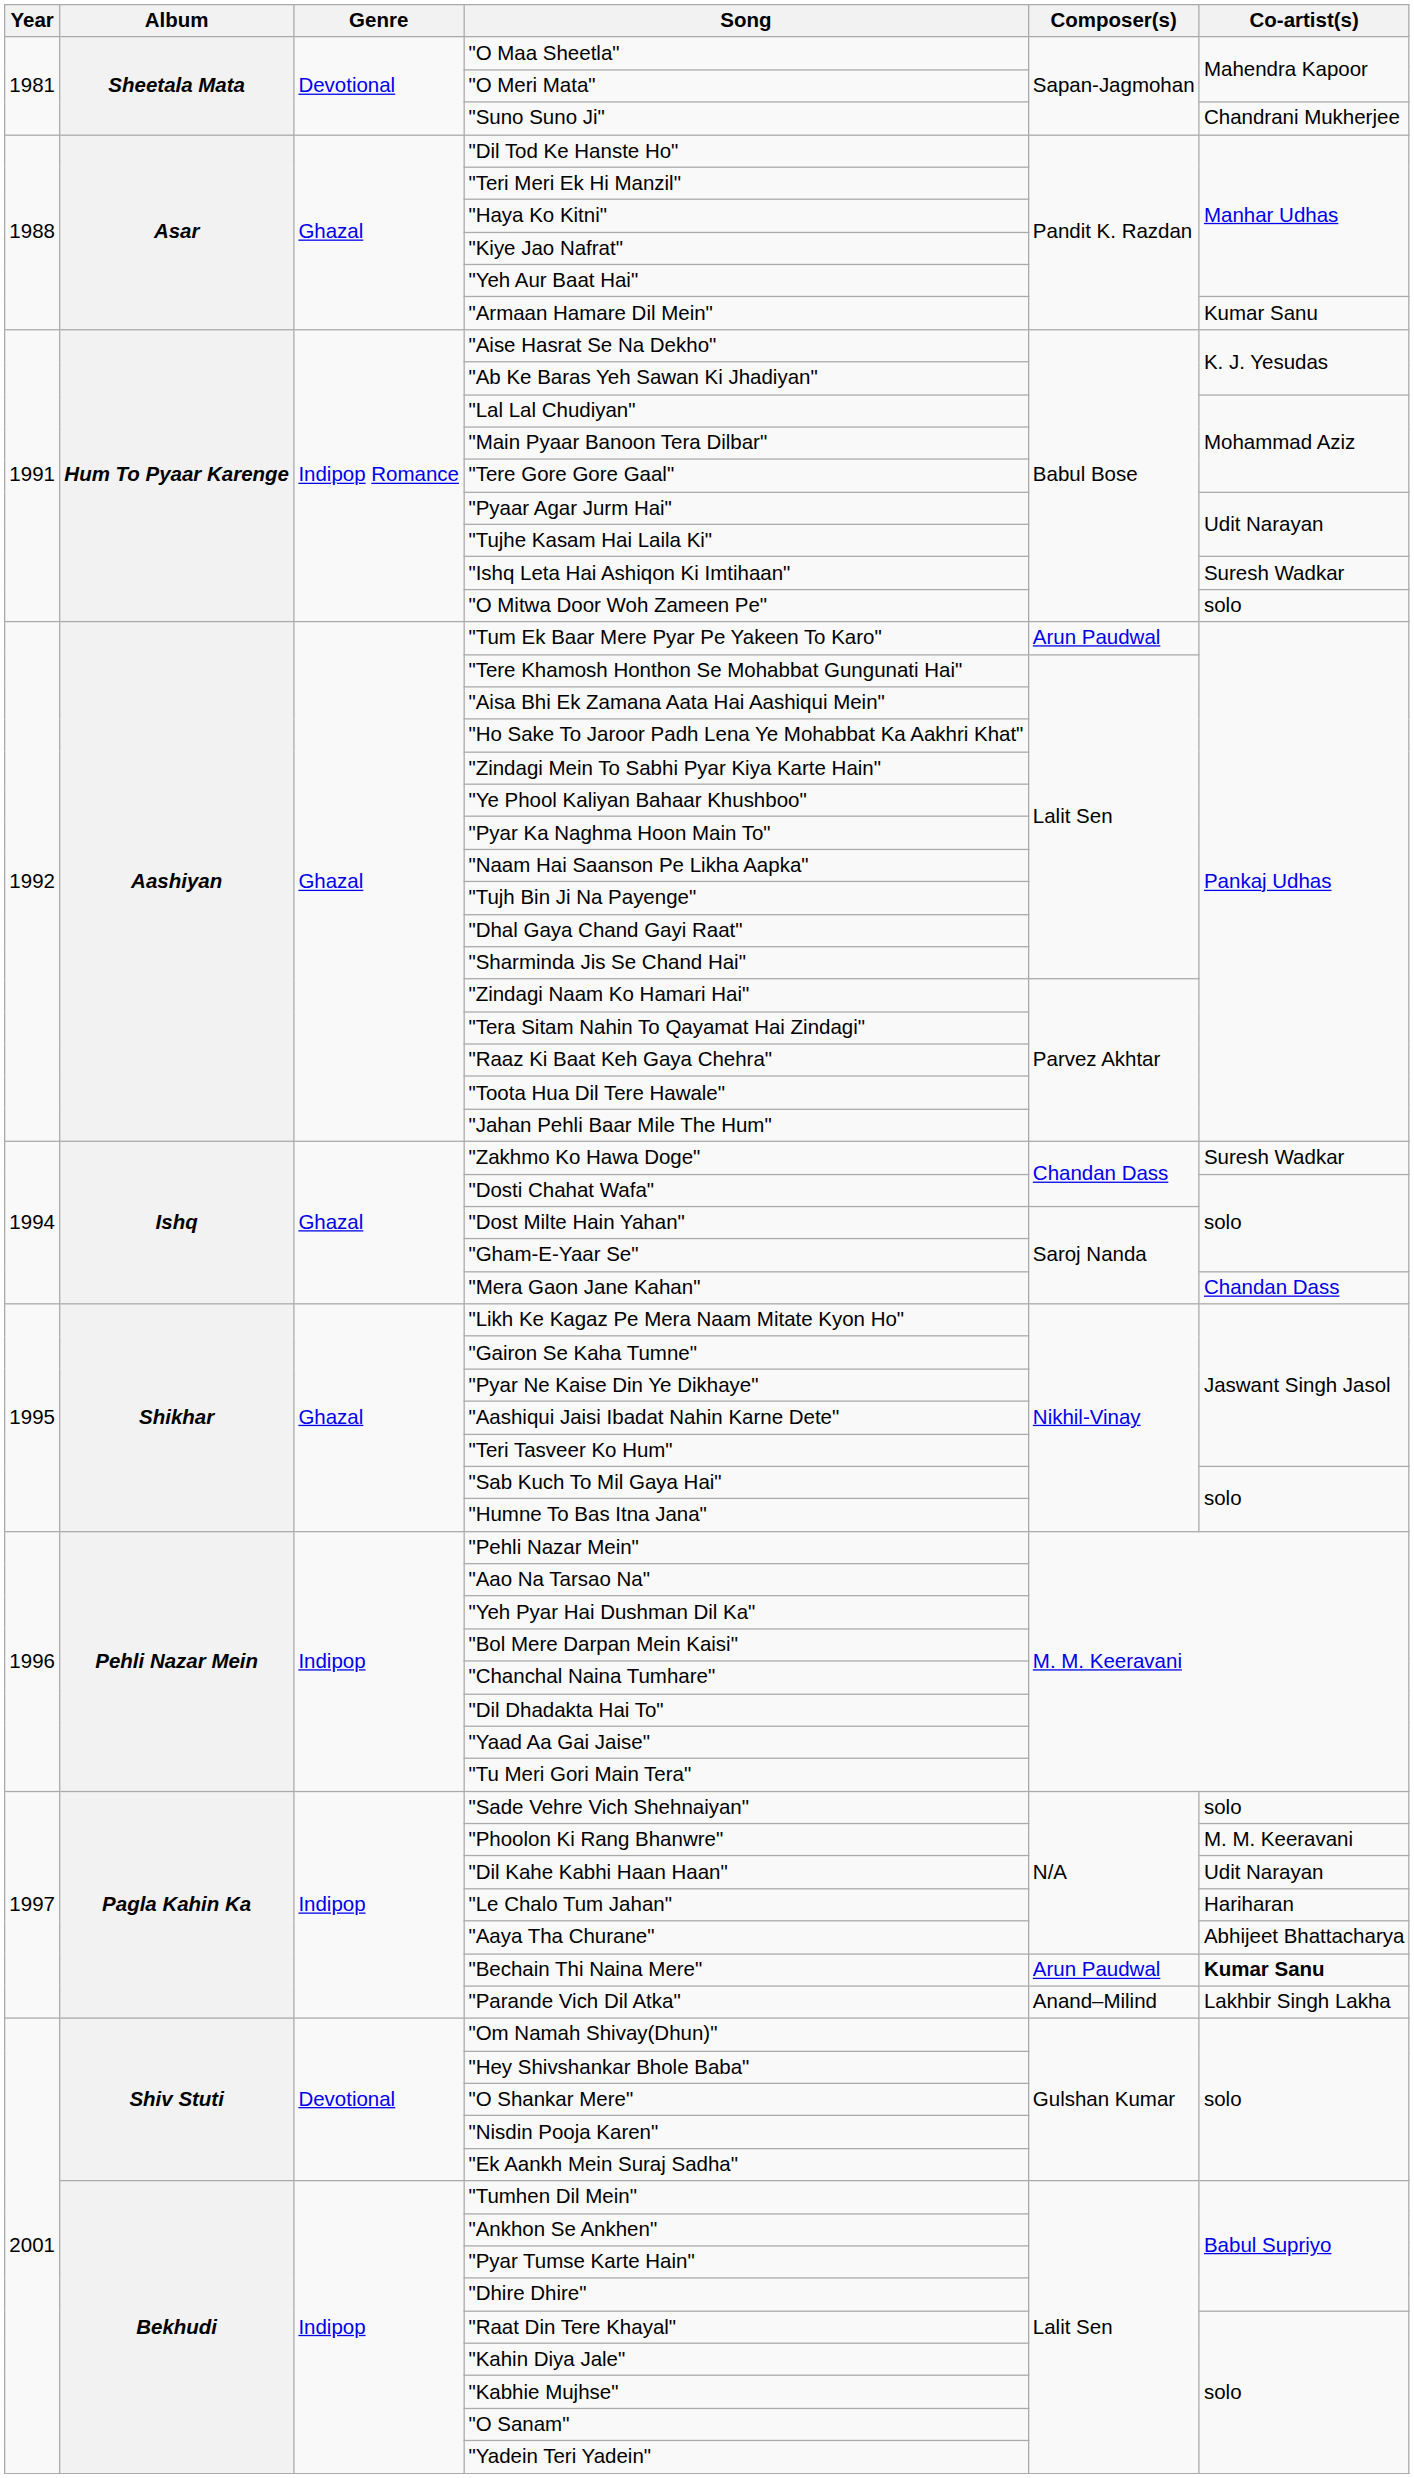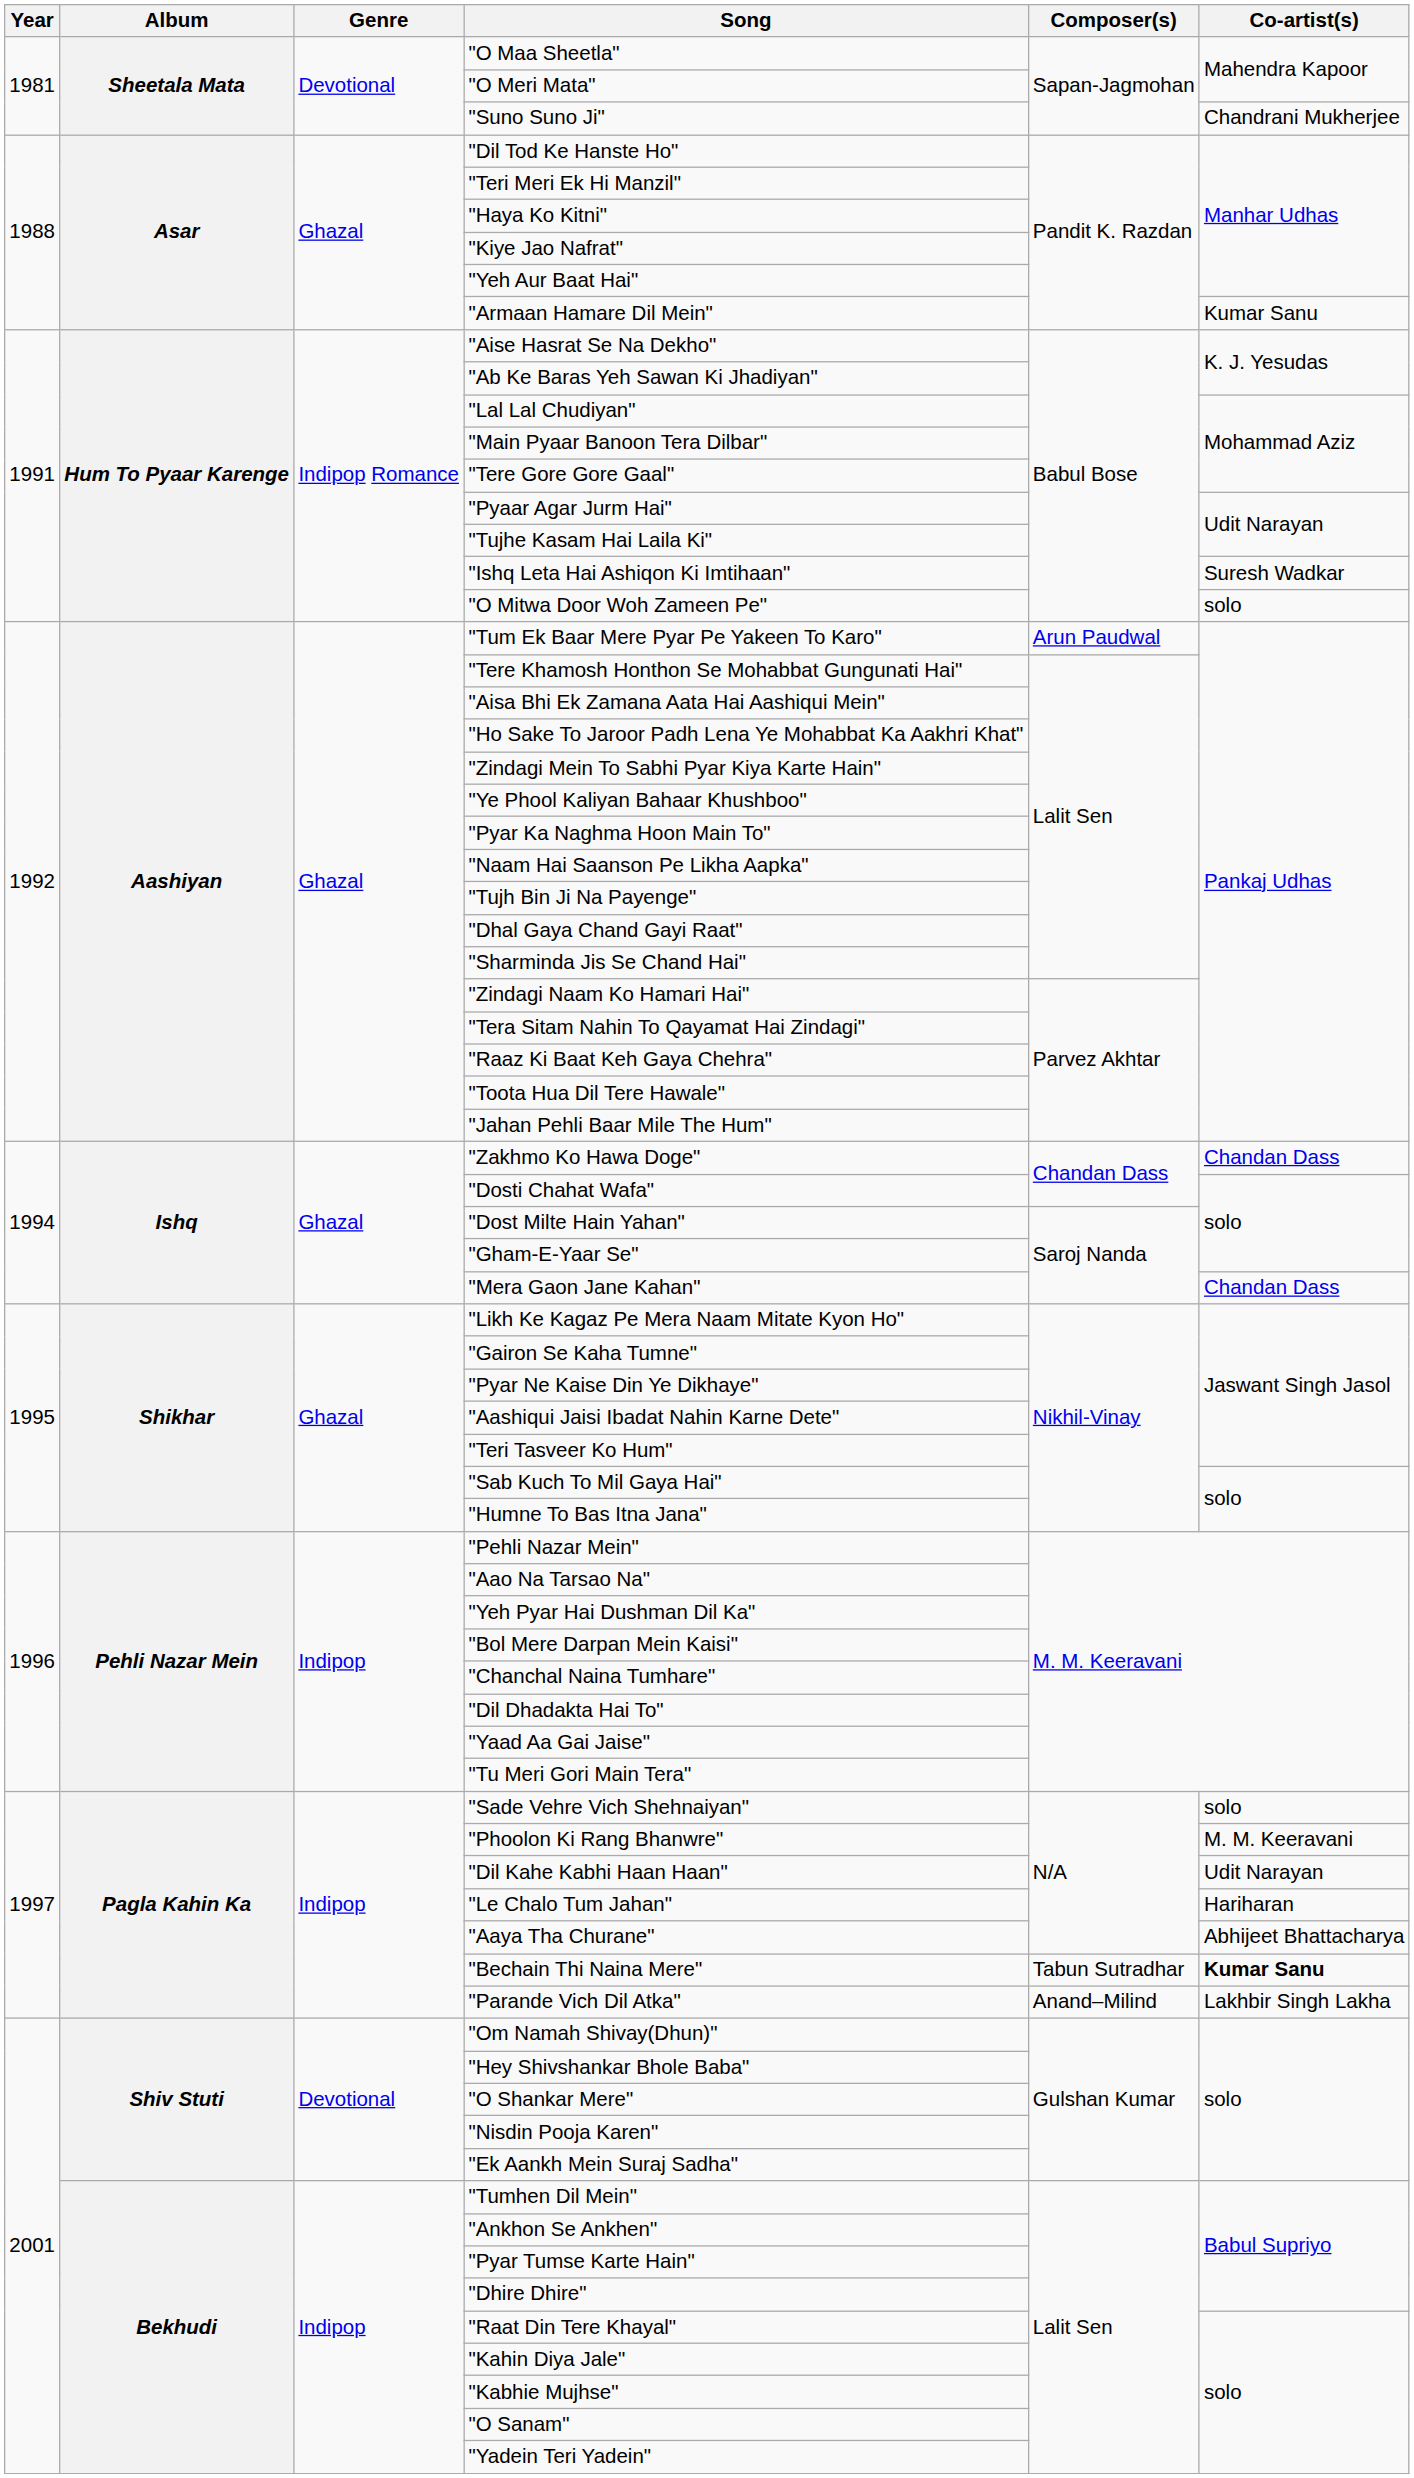 <table class="wikitable">
 <tr>
 <th>Year</th>
 <th>Album</th>
 <th>Genre</th>
 <th>Song</th>
 <th>Composer(s)</th>
 <th>Co-artist(s)</th>
 </tr>
 <tr>
 <td rowspan=3>1981</td>
 <th Rowspan=3><em>Sheetala Mata</em></th>
 <td Rowspan=3><a href='#'>Devotional</a></td>
 <td>"O Maa Sheetla"</td>
 <td rowspan=3>Sapan-Jagmohan</td>
 <td rowspan=2>Mahendra Kapoor</td>
 </tr>
 <tr>
 <td>"O Meri Mata"</td>
 </tr>
 <tr>
 <td>"Suno Suno Ji"</td>
 <td>Chandrani Mukherjee</td>
 </tr>
 <tr>
 <td rowspan=6>1988</td>
 <th rowspan=6><em>Asar</em></th>
 <td rowspan=6><a href='#'>Ghazal</a></td>
 <td>"Dil Tod Ke Hanste Ho"</td>
 <td rowspan=6>Pandit K. Razdan</td>
 <td rowspan=5><a href='#'>Manhar Udhas</a></td>
 </tr>
 <tr>
 <td>"Teri Meri Ek Hi Manzil"</td>
 </tr>
 <tr>
 <td>"Haya Ko Kitni"</td>
 </tr>
 <tr>
 <td>"Kiye Jao Nafrat"</td>
 </tr>
 <tr>
 <td>"Yeh Aur Baat Hai"</td>
 </tr>
 <tr>
 <td>"Armaan Hamare Dil Mein"</td>
 <td>Kumar Sanu</td>
 </tr>
 <tr>
 <td rowspan=9>1991</td>
 <th rowspan=9><em>Hum To Pyaar Karenge</em></th>
 <td Rowspan=9><a href='#'>Indipop</a> <a href='#'>Romance</a></td>
 <td>"Aise Hasrat Se Na Dekho"</td>
 <td rowspan=9>Babul Bose</td>
 <td rowspan=2>K. J. Yesudas</td>
 </tr>
 <tr>
 <td>"Ab Ke Baras Yeh Sawan Ki Jhadiyan"</td>
 </tr>
 <tr>
 <td>"Lal Lal Chudiyan"</td>
 <td rowspan=3>Mohammad Aziz</td>
 </tr>
 <tr>
 <td>"Main Pyaar Banoon Tera Dilbar"</td>
 </tr>
 <tr>
 <td>"Tere Gore Gore Gaal"</td>
 </tr>
 <tr>
 <td>"Pyaar Agar Jurm Hai"</td>
 <td rowspan=2>Udit Narayan</td>
 </tr>
 <tr>
 <td>"Tujhe Kasam Hai Laila Ki"</td>
 </tr>
 <tr>
 <td>"Ishq Leta Hai Ashiqon Ki Imtihaan"</td>
 <td>Suresh Wadkar</td>
 </tr>
 <tr>
 <td>"O Mitwa Door Woh Zameen Pe"</td>
 <td>solo</td>
 </tr>
 <tr>
 <td rowspan=16>1992</td>
 <th Rowspan=16><em>Aashiyan</em></th>
 <td Rowspan=16><a href='#'>Ghazal</a></td>
 <td>"Tum Ek Baar Mere Pyar Pe Yakeen To Karo"</td>
 <td><a href='#'>Arun Paudwal</a></td>
 <td Rowspan=16><a href='#'>Pankaj Udhas</a></td>
 </tr>
 <tr>
 <td>"Tere Khamosh Honthon Se Mohabbat Gungunati Hai"</td>
 <td Rowspan=10>Lalit Sen</td>
 </tr>
 <tr>
 <td>"Aisa Bhi Ek Zamana Aata Hai Aashiqui Mein"</td>
 </tr>
 <tr>
 <td>"Ho Sake To Jaroor Padh Lena Ye Mohabbat Ka Aakhri Khat"</td>
 </tr>
 <tr>
 <td>"Zindagi Mein To Sabhi Pyar Kiya Karte Hain"</td>
 </tr>
 <tr>
 <td>"Ye Phool Kaliyan Bahaar Khushboo"</td>
 </tr>
 <tr>
 <td>"Pyar Ka Naghma Hoon Main To"</td>
 </tr>
 <tr>
 <td>"Naam Hai Saanson Pe Likha Aapka"</td>
 </tr>
 <tr>
 <td>"Tujh Bin Ji Na Payenge"</td>
 </tr>
 <tr>
 <td>"Dhal Gaya Chand Gayi Raat"</td>
 </tr>
 <tr>
 <td>"Sharminda Jis Se Chand Hai"</td>
 </tr>
 <tr>
 <td>"Zindagi Naam Ko Hamari Hai"</td>
 <td Rowspan=5>Parvez Akhtar</td>
 </tr>
 <tr>
 <td>"Tera Sitam Nahin To Qayamat Hai Zindagi"</td>
 </tr>
 <tr>
 <td>"Raaz Ki Baat Keh Gaya Chehra"</td>
 </tr>
 <tr>
 <td>"Toota Hua Dil Tere Hawale"</td>
 </tr>
 <tr>
 <td>"Jahan Pehli Baar Mile The Hum"</td>
 </tr>
 <tr>
 <td rowspan="5">1994</td>
 <th rowspan="5"><em>Ishq</em></th>
 <td rowspan="5"><a href='#'>Ghazal</a></td>
 <td>"Zakhmo Ko Hawa Doge"</td>
 <td rowspan="2"><a href='#'>Chandan Dass</a></td>
-<td>Suresh Wadkar</td>
+<td><a href='#'>Chandan Dass</a></td>
 </tr>
 <tr>
 <td>"Dosti Chahat Wafa"</td>
 <td rowspan="3">solo</td>
 </tr>
 <tr>
 <td>"Dost Milte Hain Yahan"</td>
 <td rowspan="3">Saroj Nanda</td>
 </tr>
 <tr>
 <td>"Gham-E-Yaar Se"</td>
 </tr>
 <tr>
 <td>"Mera Gaon Jane Kahan"</td>
 <td><a href='#'>Chandan Dass</a></td>
 </tr>
 <tr>
 <td rowspan="7">1995</td>
 <th rowspan="7"><em>Shikhar</em></th>
 <td rowspan="7"><a href='#'>Ghazal</a></td>
 <td>"Likh Ke Kagaz Pe Mera Naam Mitate Kyon Ho"</td>
 <td rowspan="7"><a href='#'>Nikhil-Vinay</a></td>
 <td rowspan="5">Jaswant Singh Jasol</td>
 </tr>
 <tr>
 <td>"Gairon Se Kaha Tumne"</td>
 </tr>
 <tr>
 <td>"Pyar Ne Kaise Din Ye Dikhaye"</td>
 </tr>
 <tr>
 <td>"Aashiqui Jaisi Ibadat Nahin Karne Dete"</td>
 </tr>
 <tr>
 <td>"Teri Tasveer Ko Hum"</td>
 </tr>
 <tr>
 <td>"Sab Kuch To Mil Gaya Hai"</td>
 <td rowspan="2">solo</td>
 </tr>
 <tr>
 <td>"Humne To Bas Itna Jana"</td>
 </tr>
 <tr>
 <td rowspan="8">1996</td>
 <th rowspan="8"><em>Pehli Nazar Mein</em></th>
 <td rowspan="8"><a href='#'>Indipop</a></td>
 <td>"Pehli Nazar Mein"</td>
 <td rowspan="8" colspan="2"><a href='#'>M. M. Keeravani</a></td>
 </tr>
 <tr>
 <td>"Aao Na Tarsao Na"</td>
 </tr>
 <tr>
 <td>"Yeh Pyar Hai Dushman Dil Ka"</td>
 </tr>
 <tr>
 <td>"Bol Mere Darpan Mein Kaisi"</td>
 </tr>
 <tr>
 <td>"Chanchal Naina Tumhare"</td>
 </tr>
 <tr>
 <td>"Dil Dhadakta Hai To"</td>
 </tr>
 <tr>
 <td>"Yaad Aa Gai Jaise"</td>
 </tr>
 <tr>
 <td>"Tu Meri Gori Main Tera"</td>
 </tr>
 <tr>
 <td Rowspan=7>1997</td>
 <th Rowspan=7><em>Pagla Kahin Ka</em></th>
 <td rowspan="7"><a href='#'>Indipop</a></td>
 <td>"Sade Vehre Vich Shehnaiyan"</td>
 <td rowspan=5>N/A</td>
 <td>solo</td>
 </tr>
 <tr>
 <td>"Phoolon Ki Rang Bhanwre"</td>
 <td>M. M. Keeravani</td>
 </tr>
 <tr>
 <td>"Dil Kahe Kabhi Haan Haan"</td>
 <td>Udit Narayan</td>
 </tr>
 <tr>
 <td>"Le Chalo Tum Jahan"</td>
 <td>Hariharan</td>
 </tr>
 <tr>
 <td>"Aaya Tha Churane"</td>
 <td>Abhijeet Bhattacharya</td>
 </tr>
 <tr>
 <td>"Bechain Thi Naina Mere"</td>
-<td><a href='#'>Arun Paudwal</a></td>
+<td>Tabun Sutradhar</td>
 <td><strong>Kumar Sanu</strong></td>
 </tr>
 <tr>
 <td>"Parande Vich Dil Atka"</td>
 <td>Anand–Milind</td>
 <td>Lakhbir Singh Lakha</td>
 </tr>
 <tr>
 <td rowspan=14>2001</td>
 <th Rowspan=5><em>Shiv Stuti</em> </th>
 <td Rowspan=5><a href='#'>Devotional</a></td>
 <td>"Om Namah Shivay(Dhun)"</td>
 <td rowspan=5>Gulshan Kumar</td>
 <td rowspan=5>solo</td>
 </tr>
 <tr>
 <td>"Hey Shivshankar Bhole Baba"</td>
 </tr>
 <tr>
 <td>"O Shankar Mere"</td>
 </tr>
 <tr>
 <td>"Nisdin Pooja Karen"</td>
 </tr>
 <tr>
 <td>"Ek Aankh Mein Suraj Sadha"</td>
 </tr>
 <tr>
 <th Rowspan=9><em>Bekhudi</em></th>
 <td Rowspan=9><a href='#'>Indipop</a></td>
 <td>"Tumhen Dil Mein"</td>
 <td rowspan=9>Lalit Sen</td>
 <td rowspan=4><a href='#'>Babul Supriyo</a></td>
 </tr>
 <tr>
 <td>"Ankhon Se Ankhen"</td>
 </tr>
 <tr>
 <td>"Pyar Tumse Karte Hain"</td>
 </tr>
 <tr>
 <td>"Dhire Dhire"</td>
 </tr>
 <tr>
 <td>"Raat Din Tere Khayal"</td>
 <td rowspan=5>solo</td>
 </tr>
 <tr>
 <td>"Kahin Diya Jale"</td>
 </tr>
 <tr>
 <td>"Kabhie Mujhse"</td>
 </tr>
 <tr>
 <td>"O Sanam"</td>
 </tr>
 <tr>
 <td>"Yadein Teri Yadein"</td>
 </tr>
 <tr>
 </tr>
 </table>
